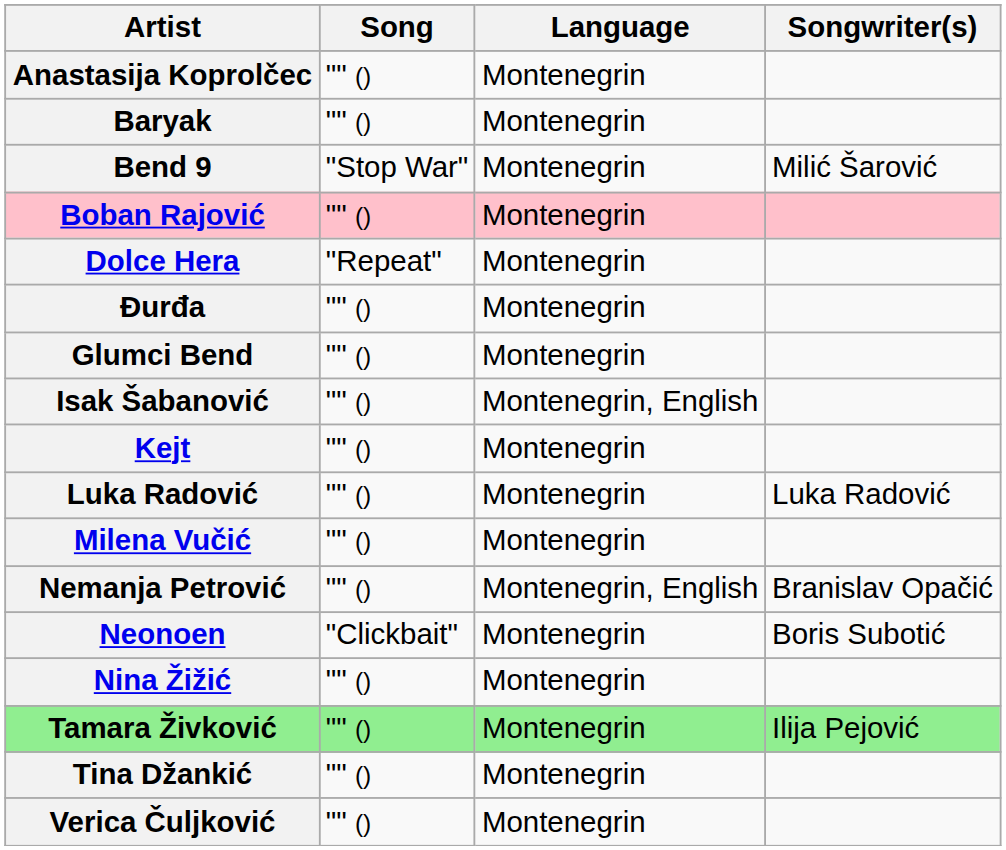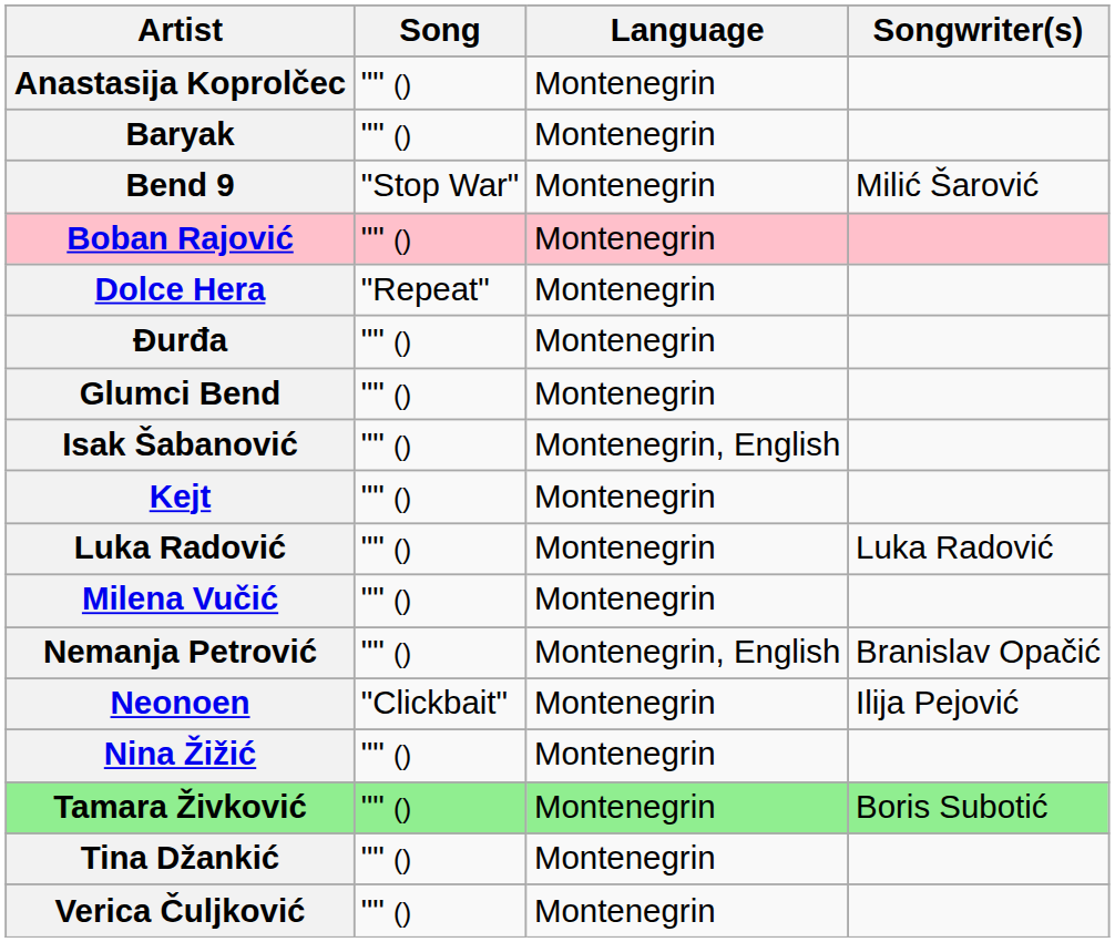 <table class="sortable wikitable plainrowheaders" style="margin: 1em auto 1em auto;">
 <tr>
 <th scope="col">Artist</th>
 <th scope="col">Song</th>
 <th scope="col">Language</th>
 <th scope="col" class="unsortable">Songwriter(s)</th>
 </tr>
 <tr>
 <th scope="row">Anastasija Koprolčec</th>
 <td>"" <small>()</small></td>
 <td>Montenegrin</td>
 <td></td>
 </tr>
 <tr>
 <th scope="row">Baryak</th>
 <td>"" <small>()</small></td>
 <td>Montenegrin</td>
 <td></td>
 </tr>
 <tr>
 <th scope="row">Bend 9</th>
 <td>"Stop War"</td>
 <td>Montenegrin</td>
 <td>Milić Šarović</td>
 </tr>
 <tr style="background:#FFC0CB;">
 <th scope="row" style="background:#FFC0CB;"><a href='#'>Boban Rajović</a></th>
 <td>"" <small>()</small></td>
 <td>Montenegrin</td>
 <td></td>
 </tr>
 <tr>
 <th scope="row"><a href='#'>Dolce Hera</a></th>
 <td>"Repeat"</td>
 <td>Montenegrin</td>
 <td></td>
 </tr>
 <tr>
 <th scope="row">Đurđa</th>
 <td>"" <small>()</small></td>
 <td>Montenegrin</td>
 <td></td>
 </tr>
 <tr>
 <th scope="row">Glumci Bend</th>
 <td>"" <small>()</small></td>
 <td>Montenegrin</td>
 <td></td>
 </tr>
 <tr>
 <th scope="row">Isak Šabanović</th>
 <td>"" <small>()</small></td>
 <td>Montenegrin, English</td>
 <td></td>
 </tr>
 <tr>
 <th scope="row"><a href='#'>Kejt</a></th>
 <td>"" <small>()</small></td>
 <td>Montenegrin</td>
 <td></td>
 </tr>
 <tr>
 <th scope="row">Luka Radović</th>
 <td>"" <small>()</small></td>
 <td>Montenegrin</td>
 <td>Luka Radović</td>
 </tr>
 <tr>
 <th scope="row"><a href='#'>Milena Vučić</a></th>
 <td>"" <small>()</small></td>
 <td>Montenegrin</td>
 <td></td>
 </tr>
 <tr>
 <th scope="row">Nemanja Petrović</th>
 <td>"" <small>()</small></td>
 <td>Montenegrin, English</td>
 <td>Branislav Opačić</td>
 </tr>
 <tr>
 <th scope="row"><a href='#'>Neonoen</a></th>
 <td>"Clickbait"</td>
 <td>Montenegrin</td>
-<td>Boris Subotić</td>
+<td>Ilija Pejović</td>
 </tr>
 <tr>
 <th scope="row"><a href='#'>Nina Žižić</a></th>
 <td>"" <small>()</small></td>
 <td>Montenegrin</td>
 <td></td>
 </tr>
 <tr style="background:#90EE90;">
 <th scope="row" style="background:#90EE90;">Tamara Živković</th>
 <td>"" <small>()</small></td>
 <td>Montenegrin</td>
-<td>Ilija Pejović</td>
+<td>Boris Subotić</td>
 </tr>
 <tr>
 <th scope="row">Tina Džankić</th>
 <td>"" <small>()</small></td>
 <td>Montenegrin</td>
 <td></td>
 </tr>
 <tr>
 <th scope="row">Verica Čuljković</th>
 <td>"" <small>()</small></td>
 <td>Montenegrin</td>
 <td></td>
 </tr>
 </table>
